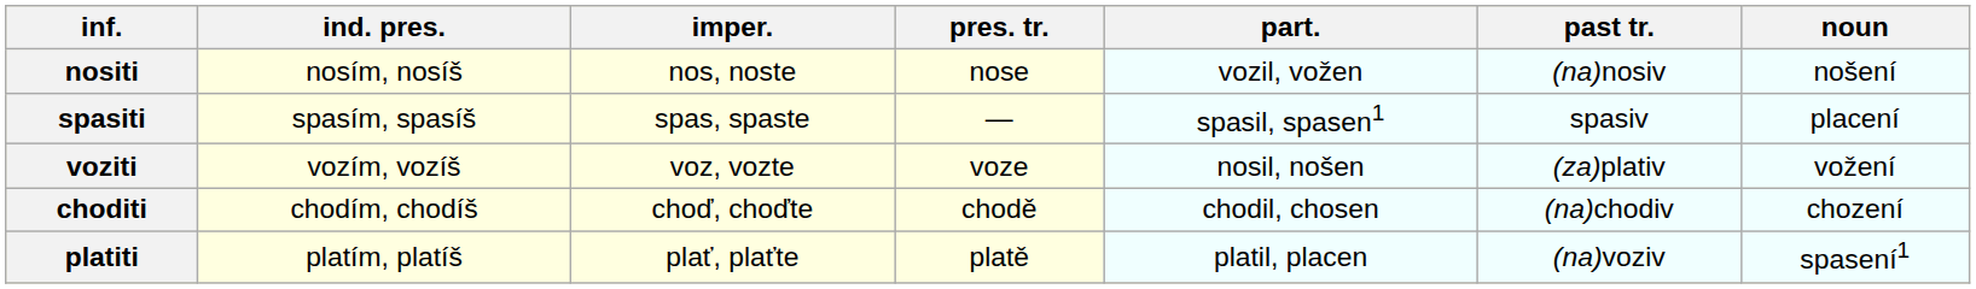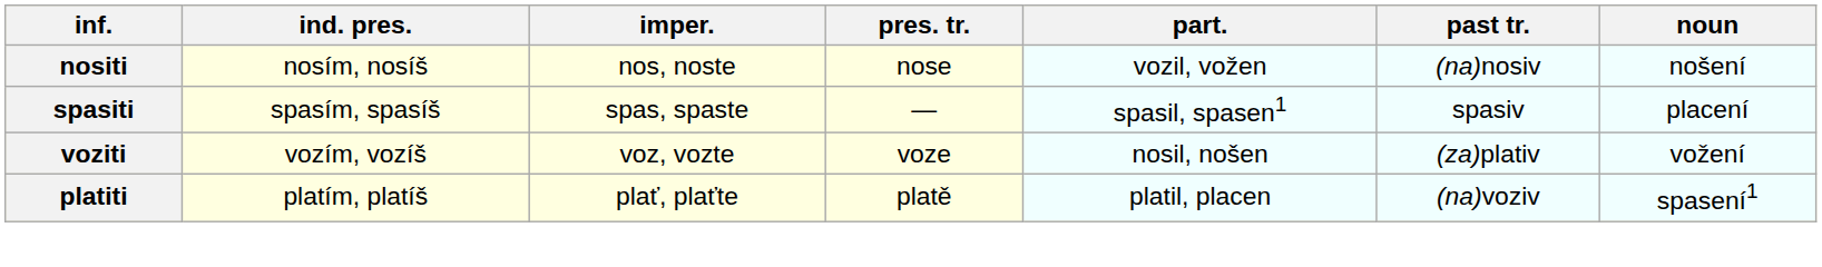 <table class="wikitable" border="1" width=90% style="text-align:center; background:lightyellow">
 <tr>
 <th>inf.</th>
 <th>ind. pres.</th>
 <th>imper.</th>
 <th>pres. tr.</th>
 <th>part.</th>
 <th>past tr.</th>
 <th>noun</th>
 </tr>
 <tr>
 <th>nositi</th>
 <td>nosím, nosíš</td>
 <td>nos, noste</td>
 <td>nose</td>
 <td style="background:azure">vozil, vožen</td>
 <td style="background:azure"><em>(na)</em>nosiv</td>
 <td style="background:azure">nošení</td>
 </tr>
 <tr>
 <th>spasiti</th>
 <td>spasím, spasíš</td>
 <td>spas, spaste</td>
 <td>—</td>
 <td style="background:azure">spasil, spasen<sup>1</sup></td>
 <td style="background:azure">spasiv</td>
 <td style="background:azure">placení</td>
 </tr>
 <tr>
 <th>voziti</th>
 <td>vozím, vozíš</td>
 <td>voz, vozte</td>
 <td>voze</td>
 <td style="background:azure">nosil, nošen</td>
 <td style="background:azure"><em>(za)</em>plativ</td>
 <td style="background:azure">vožení</td>
 </tr>
 <tr>
-<th>choditi</th>
-<td>chodím, chodíš</td>
-<td>choď, choďte</td>
-<td>chodě</td>
-<td style="background:azure">chodil, chosen</td>
-<td style="background:azure"><em>(na)</em>chodiv</td>
-<td style="background:azure">chození</td>
-</tr>
-<tr>
 <th>platiti</th>
 <td>platím, platíš</td>
 <td>plať, plaťte</td>
 <td>platě</td>
 <td style="background:azure">platil, placen</td>
 <td style="background:azure"><em>(na)</em>voziv</td>
 <td style="background:azure">spasení<sup>1</sup></td>
 </tr>
 </table>
